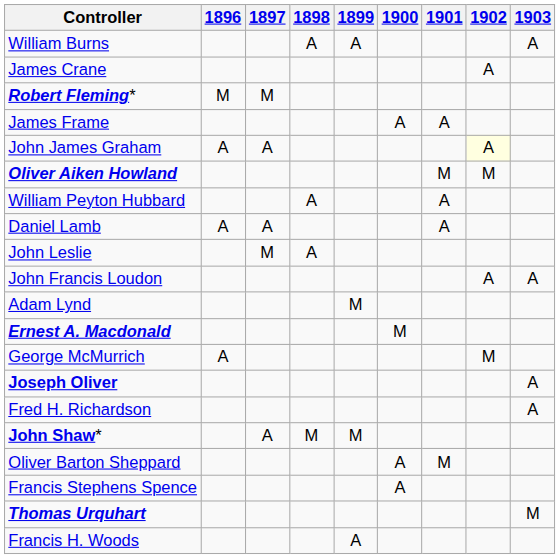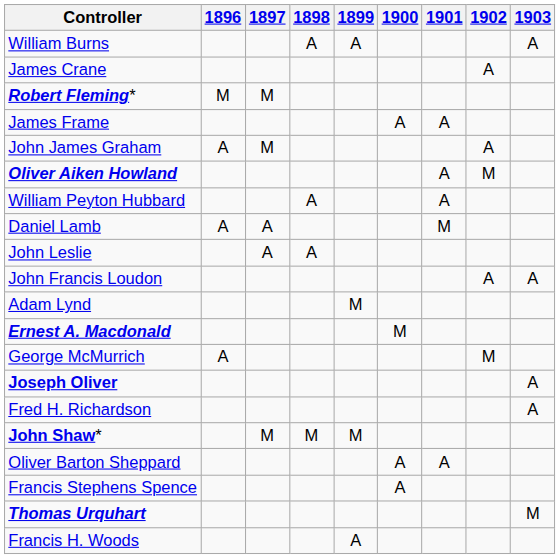 <table class="wikitable">
 <tr>
 <th>Controller</th>
 <th><a href='#'>1896</a></th>
 <th><a href='#'>1897</a></th>
 <th><a href='#'>1898</a></th>
 <th><a href='#'>1899</a></th>
 <th><a href='#'>1900</a></th>
 <th><a href='#'>1901</a></th>
 <th><a href='#'>1902</a></th>
 <th><a href='#'>1903</a></th>
 </tr>
 <tr align = "center">
 <td align = "left"><a href='#'>William Burns</a></td>
 <td></td>
 <td></td>
 <td>A</td>
 <td>A</td>
 <td></td>
 <td></td>
 <td></td>
 <td>A</td>
 </tr>
 <tr align = "center">
 <td align = "left"><a href='#'>James Crane</a></td>
 <td></td>
 <td></td>
 <td></td>
 <td></td>
 <td></td>
 <td></td>
 <td>A</td>
 <td></td>
 </tr>
 <tr align = "center">
 <td align = "left"><strong><em><a href='#'>Robert Fleming</a></em></strong>*</td>
 <td>M</td>
 <td>M</td>
 <td></td>
 <td></td>
 <td></td>
 <td></td>
 <td></td>
 <td></td>
 </tr>
 <tr align = "center">
 <td align = "left"><a href='#'>James Frame</a></td>
 <td></td>
 <td></td>
 <td></td>
 <td></td>
 <td>A</td>
 <td>A</td>
 <td></td>
 <td></td>
 </tr>
 <tr align = "center">
 <td align = "left"><a href='#'>John James Graham</a></td>
 <td>A</td>
-<td>A</td>
+<td>M</td>
 <td></td>
 <td></td>
 <td></td>
 <td></td>
-<td style="background: lightyellow;">A</td>
+<td>A</td>
 <td></td>
 </tr>
 <tr align = "center">
 <td align ="left"><strong><em><a href='#'>Oliver Aiken Howland</a></em></strong></td>
 <td></td>
 <td></td>
 <td></td>
 <td></td>
 <td></td>
-<td>M</td>
+<td>A</td>
 <td>M</td>
 <td></td>
 </tr>
 <tr align = "center">
 <td align = "left"><a href='#'>William Peyton Hubbard</a></td>
 <td></td>
 <td></td>
 <td>A</td>
 <td></td>
 <td></td>
 <td>A</td>
 <td></td>
 <td></td>
 </tr>
 <tr align = "center">
 <td align = "left"><a href='#'>Daniel Lamb</a></td>
 <td>A</td>
 <td>A</td>
 <td></td>
 <td></td>
 <td></td>
-<td>A</td>
+<td>M</td>
 <td></td>
 <td></td>
 </tr>
 <tr align = "center">
 <td align = "left"><a href='#'>John Leslie</a></td>
 <td></td>
-<td>M</td>
+<td>A</td>
 <td>A</td>
 <td></td>
 <td></td>
 <td></td>
 <td></td>
 <td></td>
 </tr>
 <tr align = "center">
 <td align = "left"><a href='#'>John Francis Loudon</a></td>
 <td></td>
 <td></td>
 <td></td>
 <td></td>
 <td></td>
 <td></td>
 <td>A</td>
 <td>A</td>
 </tr>
 <tr align = "center">
 <td align = "left"><a href='#'>Adam Lynd</a></td>
 <td></td>
 <td></td>
 <td></td>
 <td>M</td>
 <td></td>
 <td></td>
 <td></td>
 <td></td>
 </tr>
 <tr align = "center">
 <td align ="left"><strong><em><a href='#'>Ernest A. Macdonald</a></em></strong></td>
 <td></td>
 <td></td>
 <td></td>
 <td></td>
 <td>M</td>
 <td></td>
 <td></td>
 <td></td>
 </tr>
 <tr align = "center">
 <td align = "left"><a href='#'>George McMurrich</a></td>
 <td>A</td>
 <td></td>
 <td></td>
 <td></td>
 <td></td>
 <td></td>
 <td>M</td>
 <td></td>
 </tr>
 <tr align = "center">
 <td align ="left"><strong><a href='#'>Joseph Oliver</a></strong></td>
 <td></td>
 <td></td>
 <td></td>
 <td></td>
 <td></td>
 <td></td>
 <td></td>
 <td>A</td>
 </tr>
 <tr align = "center">
 <td align ="left"><a href='#'>Fred H. Richardson</a></td>
 <td></td>
 <td></td>
 <td></td>
 <td></td>
 <td></td>
 <td></td>
 <td></td>
 <td>A</td>
 </tr>
 <tr align = "center">
 <td align = "left"><strong><a href='#'>John Shaw</a></strong>*</td>
 <td></td>
-<td>A</td>
+<td>M</td>
 <td>M</td>
 <td>M</td>
 <td></td>
 <td></td>
 <td></td>
 <td></td>
 </tr>
 <tr align = "center">
 <td align = "left"><a href='#'>Oliver Barton Sheppard</a></td>
 <td></td>
 <td></td>
 <td></td>
 <td></td>
 <td>A</td>
-<td>M</td>
+<td>A</td>
 <td></td>
 <td></td>
 </tr>
 <tr align = "center">
 <td align = "left"><a href='#'>Francis Stephens Spence</a></td>
 <td></td>
 <td></td>
 <td></td>
 <td></td>
 <td>A</td>
 <td></td>
 <td></td>
 <td></td>
 </tr>
 <tr align = "center">
 <td align ="left"><strong><em><a href='#'>Thomas Urquhart</a></em></strong></td>
 <td></td>
 <td></td>
 <td></td>
 <td></td>
 <td></td>
 <td></td>
 <td></td>
 <td>M</td>
 </tr>
 <tr align = "center">
 <td align = "left"><a href='#'>Francis H. Woods</a></td>
 <td></td>
 <td></td>
 <td></td>
 <td>A</td>
 <td></td>
 <td></td>
 <td></td>
 <td></td>
 </tr>
 </table>
